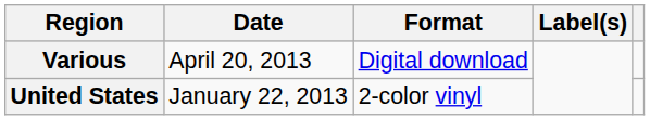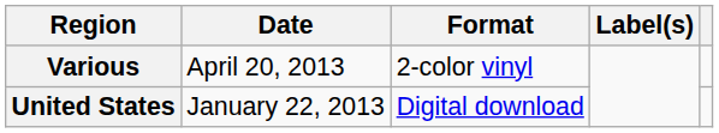 <table class="wikitable plainrowheaders">
 <tr>
 <th scope="col">Region</th>
 <th scope="col">Date</th>
 <th scope="col">Format</th>
 <th scope="col">Label(s)</th>
 <th scope="col"></th>
 </tr>
 <tr>
 <th scope="row">Various</th>
 <td>April 20, 2013</td>
-<td><a href='#'>Digital download</a></td>
+<td>2-color <a href='#'>vinyl</a></td>
 <td rowspan="2"></td>
 <td></td>
 </tr>
 <tr>
 <th scope="row">United States</th>
 <td>January 22, 2013</td>
-<td>2-color <a href='#'>vinyl</a></td>
+<td><a href='#'>Digital download</a></td>
 <td></td>
 </tr>
 </table>
